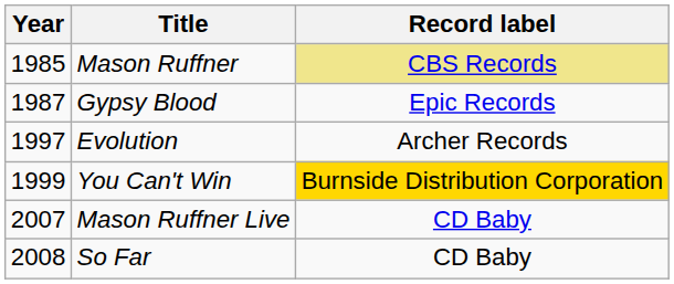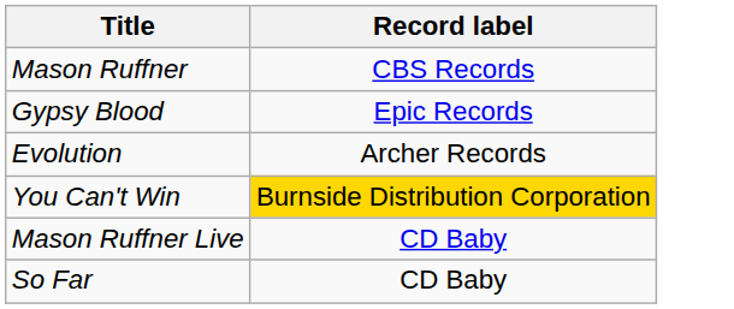 <table class="wikitable sortable">
 <tr>
-<th>Year</th>
 <th>Title</th>
 <th>Record label</th>
 </tr>
 <tr>
-<td>1985</td>
 <td><em>Mason Ruffner</em></td>
-<td style="background: khaki; text-align:center;"><a href='#'>CBS Records</a></td>
+<td style="text-align:center;"><a href='#'>CBS Records</a></td>
 </tr>
 <tr>
-<td>1987</td>
 <td><em>Gypsy Blood</em></td>
 <td style="text-align:center;"><a href='#'>Epic Records</a></td>
 </tr>
 <tr>
-<td>1997</td>
 <td><em>Evolution</em></td>
 <td style="text-align:center;">Archer Records</td>
 </tr>
 <tr>
-<td>1999</td>
 <td><em>You Can't Win</em></td>
 <td style="background: gold; text-align:center;">Burnside Distribution Corporation</td>
 </tr>
 <tr>
-<td>2007</td>
 <td><em>Mason Ruffner Live</em></td>
 <td style="text-align:center;"><a href='#'>CD Baby</a></td>
 </tr>
 <tr>
-<td>2008</td>
 <td><em>So Far</em></td>
 <td style="text-align:center;">CD Baby</td>
 </tr>
 </table>
